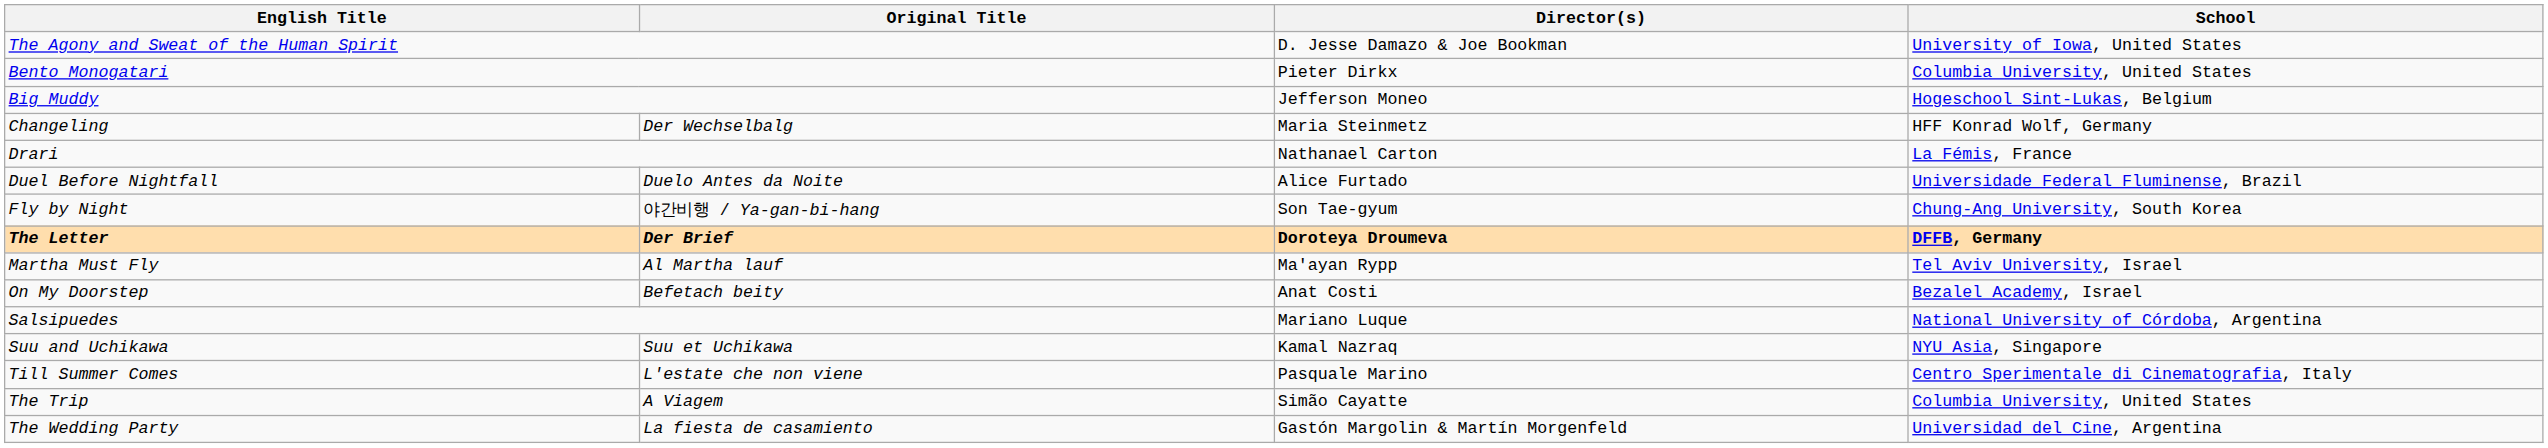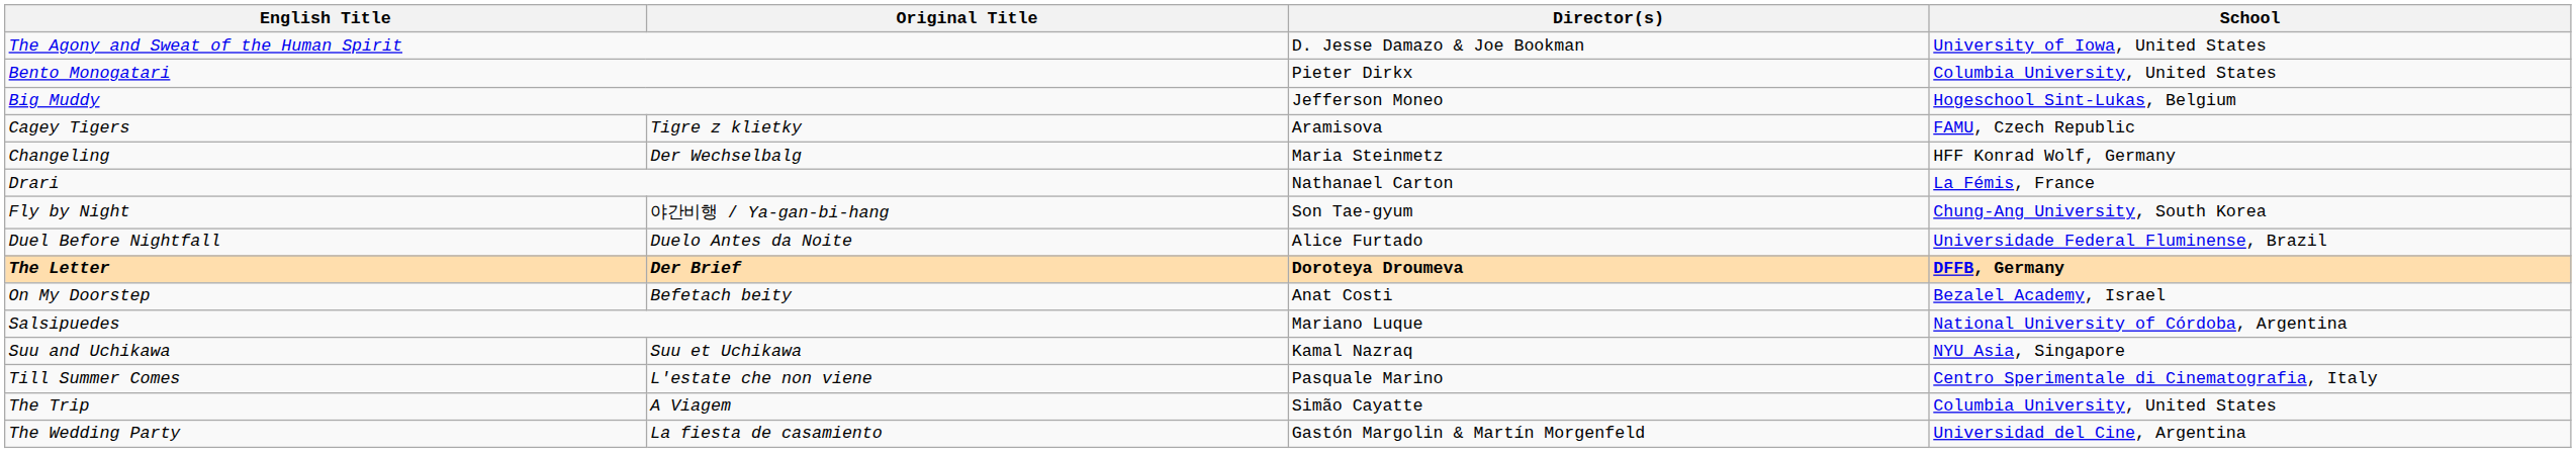 <table class="wikitable" style="width:100%" cellpadding="5">
 <tr>
 <th style="width:25%">English Title</th>
 <th style="width:25%">Original Title</th>
 <th style="width:25%">Director(s)</th>
 <th style="width:25%">School</th>
 </tr>
 <tr>
 <td colspan=2 data-sort-value="Agony"><em><a href='#'>The Agony and Sweat of the Human Spirit</a></em></td>
 <td data-sort-value="Damazo">D. Jesse Damazo & Joe Bookman</td>
 <td><a href='#'>University of Iowa</a>, United States</td>
 </tr>
 <tr>
 <td colspan=2><em><a href='#'>Bento Monogatari</a></em></td>
 <td data-sort-value="Dirkx">Pieter Dirkx</td>
 <td><a href='#'>Columbia University</a>, United States</td>
 </tr>
 <tr>
 <td colspan=2><em><a href='#'>Big Muddy</a></em></td>
 <td data-sort-value="Moneo">Jefferson Moneo</td>
 <td><a href='#'>Hogeschool Sint-Lukas</a>, Belgium</td>
 </tr>
 <tr>
+<td><em>Cagey Tigers</em></td>
+<td><em>Tigre z klietky</em></td>
+<td>Aramisova</td>
+<td><a href='#'>FAMU</a>, Czech Republic</td>
+</tr>
+<tr>
 <td><em>Changeling</em></td>
 <td data-sort-value="Wechselbalg"><em>Der Wechselbalg</em></td>
 <td data-sort-value="Steinmetz">Maria Steinmetz</td>
 <td>HFF Konrad Wolf, Germany</td>
 </tr>
 <tr>
 <td colspan=2><em>Drari</em></td>
 <td data-sort-value="Carton">Nathanael Carton</td>
 <td><a href='#'>La Fémis</a>, France</td>
 </tr>
 <tr>
+<td><em>Fly by Night</em></td>
+<td data-sort-value="Ya-gan">야간비행 / <em>Ya-gan-bi-hang</em></td>
+<td>Son Tae-gyum</td>
+<td><a href='#'>Chung-Ang University</a>, South Korea</td>
+</tr>
+<tr>
 <td><em>Duel Before Nightfall</em></td>
 <td><em>Duelo Antes da Noite</em></td>
 <td data-sort-value="Furtado">Alice Furtado</td>
 <td><a href='#'>Universidade Federal Fluminense</a>, Brazil</td>
-</tr>
-<tr>
-<td><em>Fly by Night</em></td>
-<td data-sort-value="Ya-gan">야간비행 / <em>Ya-gan-bi-hang</em></td>
-<td>Son Tae-gyum</td>
-<td><a href='#'>Chung-Ang University</a>, South Korea</td>
 </tr>
 <tr style="background:#FFDEAD">
 <td data-sort-value="Letter"><strong><em>The Letter</em></strong></td>
 <td data-sort-value="Brief"><strong><em>Der Brief</em></strong></td>
 <td data-sort-value="Droumeva"><strong>Doroteya Droumeva</strong></td>
 <td><strong><a href='#'>DFFB</a>, Germany</strong></td>
-</tr>
-<tr>
-<td><em>Martha Must Fly</em></td>
-<td><em>Al Martha lauf</em></td>
-<td data-sort-value="Rypp">Ma'ayan Rypp</td>
-<td><a href='#'>Tel Aviv University</a>, Israel</td>
 </tr>
 <tr>
 <td><em>On My Doorstep</em></td>
 <td><em>Befetach beity</em></td>
 <td data-sort-value="Costi">Anat Costi</td>
 <td><a href='#'>Bezalel Academy</a>, Israel</td>
 </tr>
 <tr>
 <td colspan=2><em>Salsipuedes</em></td>
 <td data-sort-value="Luque">Mariano Luque</td>
 <td><a href='#'>National University of Córdoba</a>, Argentina</td>
 </tr>
 <tr>
 <td><em>Suu and Uchikawa</em></td>
 <td><em>Suu et Uchikawa</em></td>
 <td data-sort-value="Nazraq">Kamal Nazraq</td>
 <td><a href='#'>NYU Asia</a>, Singapore</td>
 </tr>
 <tr>
 <td><em>Till Summer Comes</em></td>
 <td data-sort-value="Estate"><em>L'estate che non viene</em></td>
 <td data-sort-value="Marino">Pasquale Marino</td>
 <td><a href='#'>Centro Sperimentale di Cinematografia</a>, Italy</td>
 </tr>
 <tr>
 <td data-sort-value="Trip"><em>The Trip</em></td>
 <td data-sort-value="Viagem"><em>A Viagem</em></td>
 <td data-sort-value="Cayatte">Simão Cayatte</td>
 <td><a href='#'>Columbia University</a>, United States</td>
 </tr>
 <tr>
 <td data-sort-value="Wedding"><em>The Wedding Party</em></td>
 <td data-sort-value="fiesta de"><em>La fiesta de casamiento</em></td>
 <td data-sort-value="Margolin">Gastón Margolin & Martín Morgenfeld</td>
 <td><a href='#'>Universidad del Cine</a>, Argentina</td>
 </tr>
 </table>
